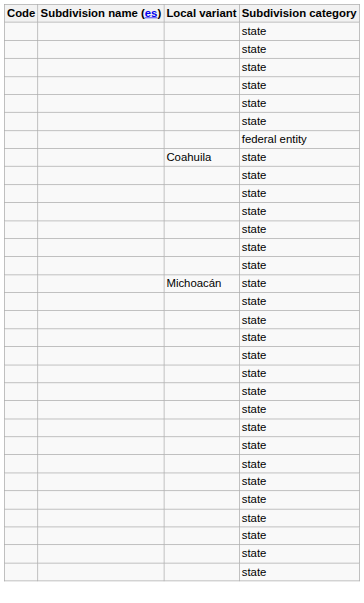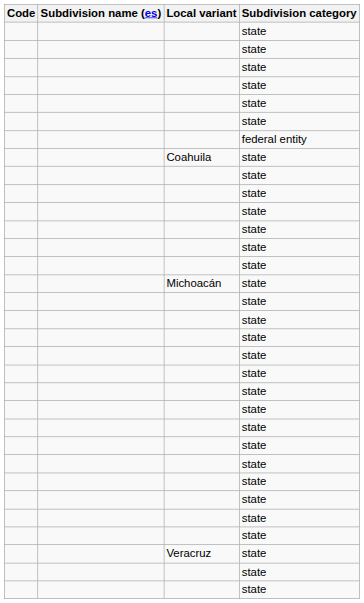 <table class="wikitable sortable">
 <tr>
 <th>Code</th>
 <th>Subdivision name (<a href='#'>es</a>)</th>
 <th>Local variant</th>
 <th>Subdivision category</th>
 </tr>
 <tr>
 <td></td>
 <td></td>
 <td></td>
 <td>state</td>
 </tr>
 <tr>
 <td></td>
 <td></td>
 <td></td>
 <td>state</td>
 </tr>
 <tr>
 <td></td>
 <td></td>
 <td></td>
 <td>state</td>
 </tr>
 <tr>
 <td></td>
 <td></td>
 <td></td>
 <td>state</td>
 </tr>
 <tr>
 <td></td>
 <td></td>
 <td></td>
 <td>state</td>
 </tr>
 <tr>
 <td></td>
 <td></td>
 <td></td>
 <td>state</td>
 </tr>
 <tr>
 <td></td>
 <td></td>
 <td></td>
 <td>federal entity</td>
 </tr>
 <tr>
 <td></td>
 <td></td>
 <td>Coahuila</td>
 <td>state</td>
 </tr>
 <tr>
 <td></td>
 <td></td>
 <td></td>
 <td>state</td>
 </tr>
 <tr>
 <td></td>
 <td></td>
 <td></td>
 <td>state</td>
 </tr>
 <tr>
 <td></td>
 <td></td>
 <td></td>
 <td>state</td>
 </tr>
 <tr>
 <td></td>
 <td></td>
 <td></td>
 <td>state</td>
 </tr>
 <tr>
 <td></td>
 <td></td>
 <td></td>
 <td>state</td>
 </tr>
 <tr>
 <td></td>
 <td></td>
 <td></td>
 <td>state</td>
 </tr>
 <tr>
 <td></td>
 <td></td>
 <td>Michoacán</td>
 <td>state</td>
 </tr>
 <tr>
 <td></td>
 <td></td>
 <td></td>
 <td>state</td>
 </tr>
 <tr>
 <td></td>
 <td></td>
 <td></td>
 <td>state</td>
 </tr>
 <tr>
 <td></td>
 <td></td>
 <td></td>
 <td>state</td>
 </tr>
 <tr>
 <td></td>
 <td></td>
 <td></td>
 <td>state</td>
 </tr>
 <tr>
 <td></td>
 <td></td>
 <td></td>
 <td>state</td>
 </tr>
 <tr>
 <td></td>
 <td></td>
 <td></td>
 <td>state</td>
 </tr>
 <tr>
 <td></td>
 <td></td>
 <td></td>
 <td>state</td>
 </tr>
 <tr>
 <td></td>
 <td></td>
 <td></td>
 <td>state</td>
 </tr>
 <tr>
 <td></td>
 <td></td>
 <td></td>
 <td>state</td>
 </tr>
 <tr>
 <td></td>
 <td></td>
 <td></td>
 <td>state</td>
 </tr>
 <tr>
 <td></td>
 <td></td>
 <td></td>
 <td>state</td>
 </tr>
 <tr>
 <td></td>
 <td></td>
 <td></td>
 <td>state</td>
 </tr>
 <tr>
 <td></td>
 <td></td>
 <td></td>
 <td>state</td>
 </tr>
 <tr>
 <td></td>
 <td></td>
 <td></td>
 <td>state</td>
 </tr>
 <tr>
 <td></td>
 <td></td>
+<td>Veracruz</td>
+<td>state</td>
+</tr>
+<tr>
+<td></td>
+<td></td>
 <td></td>
 <td>state</td>
 </tr>
 <tr>
 <td></td>
 <td></td>
 <td></td>
 <td>state</td>
 </tr>
 </table>
